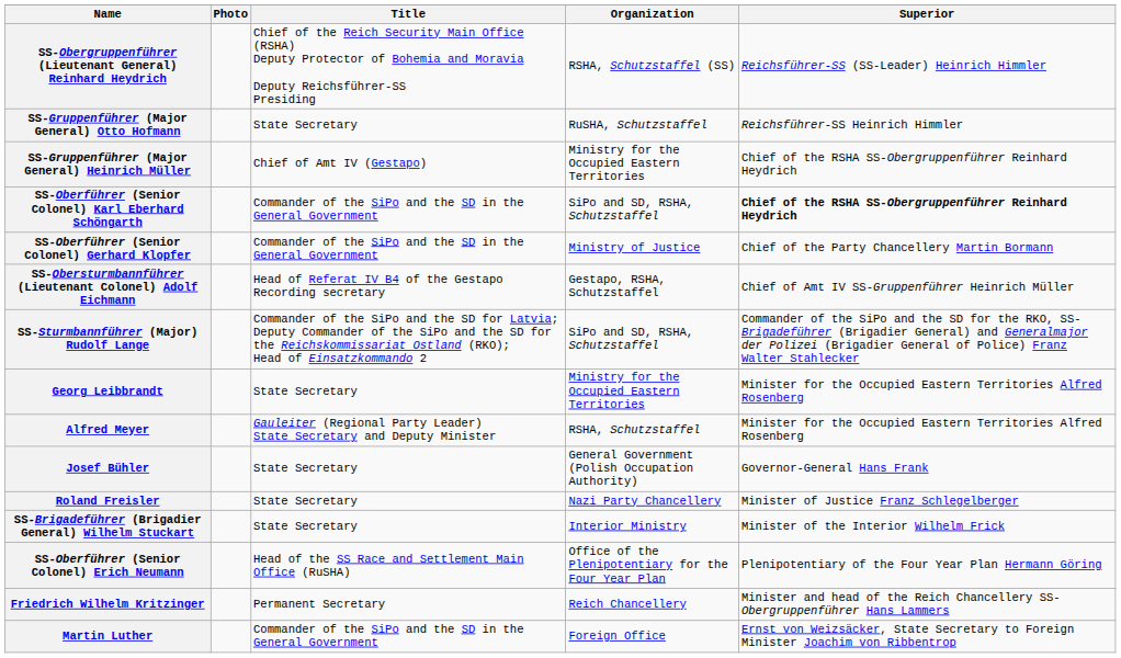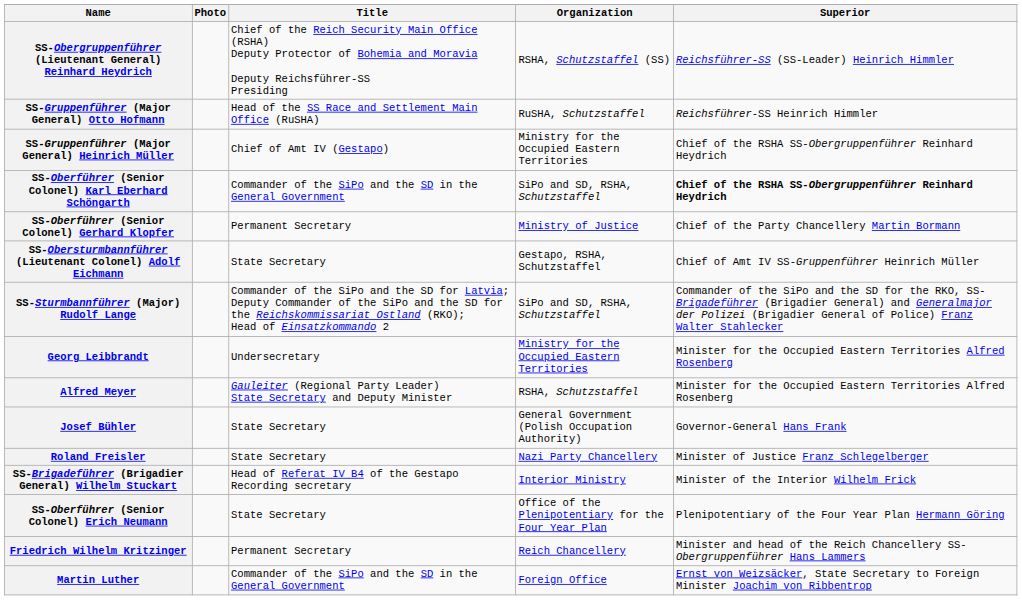 <table class="wikitable plainrowheaders">
 <tr>
 </tr>
 <tr>
 <th scope="col" align="left">Name</th>
 <th scope="col" align="center">Photo</th>
 <th scope="col" align="left">Title</th>
 <th scope="col" align="left">Organization</th>
 <th scope="col" align="left">Superior</th>
 </tr>
 <tr>
 <th scope="row">SS-<em><a href='#'>Obergruppenführer</a></em> (Lieutenant General) <a href='#'>Reinhard Heydrich</a></th>
 <td></td>
 <td>Chief of the <a href='#'>Reich Security Main Office</a> (RSHA)<br>Deputy Protector of <a href='#'>Bohemia and Moravia</a><br><br>Deputy Reichsführer-SS<br>Presiding</td>
 <td>RSHA, <em><a href='#'>Schutzstaffel</a></em> (SS)</td>
 <td><em><a href='#'>Reichsführer-SS</a></em> (SS-Leader) <a href='#'>Heinrich Himmler</a></td>
 </tr>
 <tr>
 <th scope="row">SS-<em><a href='#'>Gruppenführer</a></em> (Major General) <a href='#'>Otto Hofmann</a></th>
 <td></td>
-<td>State Secretary</td>
+<td>Head of the <a href='#'>SS Race and Settlement Main Office</a> (RuSHA)</td>
 <td>RuSHA, <em>Schutzstaffel</em></td>
 <td><em>Reichsführer</em>-SS Heinrich Himmler</td>
 </tr>
 <tr>
 <th scope="row">SS-<em>Gruppenführer</em> (Major General) <a href='#'>Heinrich Müller</a></th>
 <td></td>
 <td>Chief of Amt IV (<a href='#'>Gestapo</a>)</td>
 <td>Ministry for the Occupied Eastern Territories</td>
 <td>Chief of the RSHA SS-<em>Obergruppenführer</em> Reinhard Heydrich</td>
 </tr>
 <tr>
 <th scope="row">SS-<em><a href='#'>Oberführer</a></em> (Senior Colonel) <a href='#'>Karl Eberhard Schöngarth</a></th>
 <td></td>
 <td>Commander of the <a href='#'>SiPo</a> and the <a href='#'>SD</a> in the <a href='#'>General Government</a></td>
 <td>SiPo and SD, RSHA, <em>Schutzstaffel</em></td>
 <td><strong>Chief of the RSHA SS-<em>Obergruppenführer</em> Reinhard Heydrich</strong></td>
 </tr>
 <tr>
 <th scope="row">SS-<em>Oberführer</em> (Senior Colonel) <a href='#'>Gerhard Klopfer</a></th>
 <td></td>
-<td>Commander of the <a href='#'>SiPo</a> and the <a href='#'>SD</a> in the <a href='#'>General Government</a></td>
+<td>Permanent Secretary</td>
 <td><a href='#'>Ministry of Justice</a></td>
 <td>Chief of the Party Chancellery <a href='#'>Martin Bormann</a></td>
 </tr>
 <tr>
 <th scope="row">SS-<em><a href='#'>Obersturmbannführer</a></em> (Lieutenant Colonel) <a href='#'>Adolf Eichmann</a></th>
 <td></td>
-<td>Head of <a href='#'>Referat IV B4</a> of the Gestapo<br>Recording secretary</td>
+<td>State Secretary</td>
 <td>Gestapo, RSHA, Schutzstaffel</td>
 <td>Chief of Amt IV SS-<em>Gruppenführer</em> Heinrich Müller</td>
 </tr>
 <tr>
 <th scope="row">SS-<em><a href='#'>Sturmbannführer</a></em> (Major) <a href='#'>Rudolf Lange</a></th>
 <td></td>
 <td>Commander of the SiPo and the SD for <a href='#'>Latvia</a>; Deputy Commander of the SiPo and the SD for the <em><a href='#'>Reichskommissariat Ostland</a></em> (RKO);<br>Head of <em><a href='#'>Einsatzkommando</a></em> 2</td>
 <td>SiPo and SD, RSHA, <em>Schutzstaffel</em></td>
 <td>Commander of the SiPo and the SD for the RKO, SS-<em><a href='#'>Brigadeführer</a></em> (Brigadier General) and <em><a href='#'>Generalmajor</a> der Polizei</em> (Brigadier General of Police) <a href='#'>Franz Walter Stahlecker</a></td>
 </tr>
 <tr>
 <th scope="row"><a href='#'>Georg Leibbrandt</a></th>
 <td></td>
-<td>State Secretary</td>
+<td>Undersecretary</td>
 <td><a href='#'>Ministry for the Occupied Eastern Territories</a></td>
 <td>Minister for the Occupied Eastern Territories <a href='#'>Alfred Rosenberg</a></td>
 </tr>
 <tr>
 <th scope="row"><a href='#'>Alfred Meyer</a></th>
 <td></td>
 <td><em><a href='#'>Gauleiter</a></em> (Regional Party Leader)<br><a href='#'>State Secretary</a> and Deputy Minister</td>
 <td>RSHA, <em>Schutzstaffel</em></td>
 <td>Minister for the Occupied Eastern Territories Alfred Rosenberg</td>
 </tr>
 <tr>
 <th scope="row"><a href='#'>Josef Bühler</a></th>
 <td></td>
 <td>State Secretary</td>
 <td>General Government<br>(Polish Occupation Authority)</td>
 <td>Governor-General <a href='#'>Hans Frank</a></td>
 </tr>
 <tr>
 <th scope="row"><a href='#'>Roland Freisler</a></th>
 <td></td>
 <td>State Secretary</td>
 <td><a href='#'>Nazi Party Chancellery</a></td>
 <td>Minister of Justice <a href='#'>Franz Schlegelberger</a></td>
 </tr>
 <tr>
 <th scope="row">SS-<em><a href='#'>Brigadeführer</a></em> (Brigadier General) <a href='#'>Wilhelm Stuckart</a></th>
 <td></td>
-<td>State Secretary</td>
+<td>Head of <a href='#'>Referat IV B4</a> of the Gestapo<br>Recording secretary</td>
 <td><a href='#'>Interior Ministry</a></td>
 <td>Minister of the Interior <a href='#'>Wilhelm Frick</a></td>
 </tr>
 <tr>
 <th scope="row">SS-<em>Oberführer</em> (Senior Colonel) <a href='#'>Erich Neumann</a></th>
 <td></td>
-<td>Head of the <a href='#'>SS Race and Settlement Main Office</a> (RuSHA)</td>
+<td>State Secretary</td>
 <td>Office of the <a href='#'>Plenipotentiary</a> for the <a href='#'>Four Year Plan</a></td>
 <td>Plenipotentiary of the Four Year Plan <a href='#'>Hermann Göring</a></td>
 </tr>
 <tr>
 <th scope="row"><a href='#'>Friedrich Wilhelm Kritzinger</a></th>
 <td></td>
 <td>Permanent Secretary</td>
 <td><a href='#'>Reich Chancellery</a></td>
 <td>Minister and head of the Reich Chancellery SS-<em>Obergruppenführer</em> <a href='#'>Hans Lammers</a></td>
 </tr>
 <tr>
 <th scope="row"><a href='#'>Martin Luther</a></th>
 <td></td>
 <td>Commander of the <a href='#'>SiPo</a> and the <a href='#'>SD</a> in the <a href='#'>General Government</a></td>
 <td><a href='#'>Foreign Office</a></td>
 <td><a href='#'>Ernst von Weizsäcker</a>, State Secretary to Foreign Minister <a href='#'>Joachim von Ribbentrop</a></td>
 </tr>
 </table>
